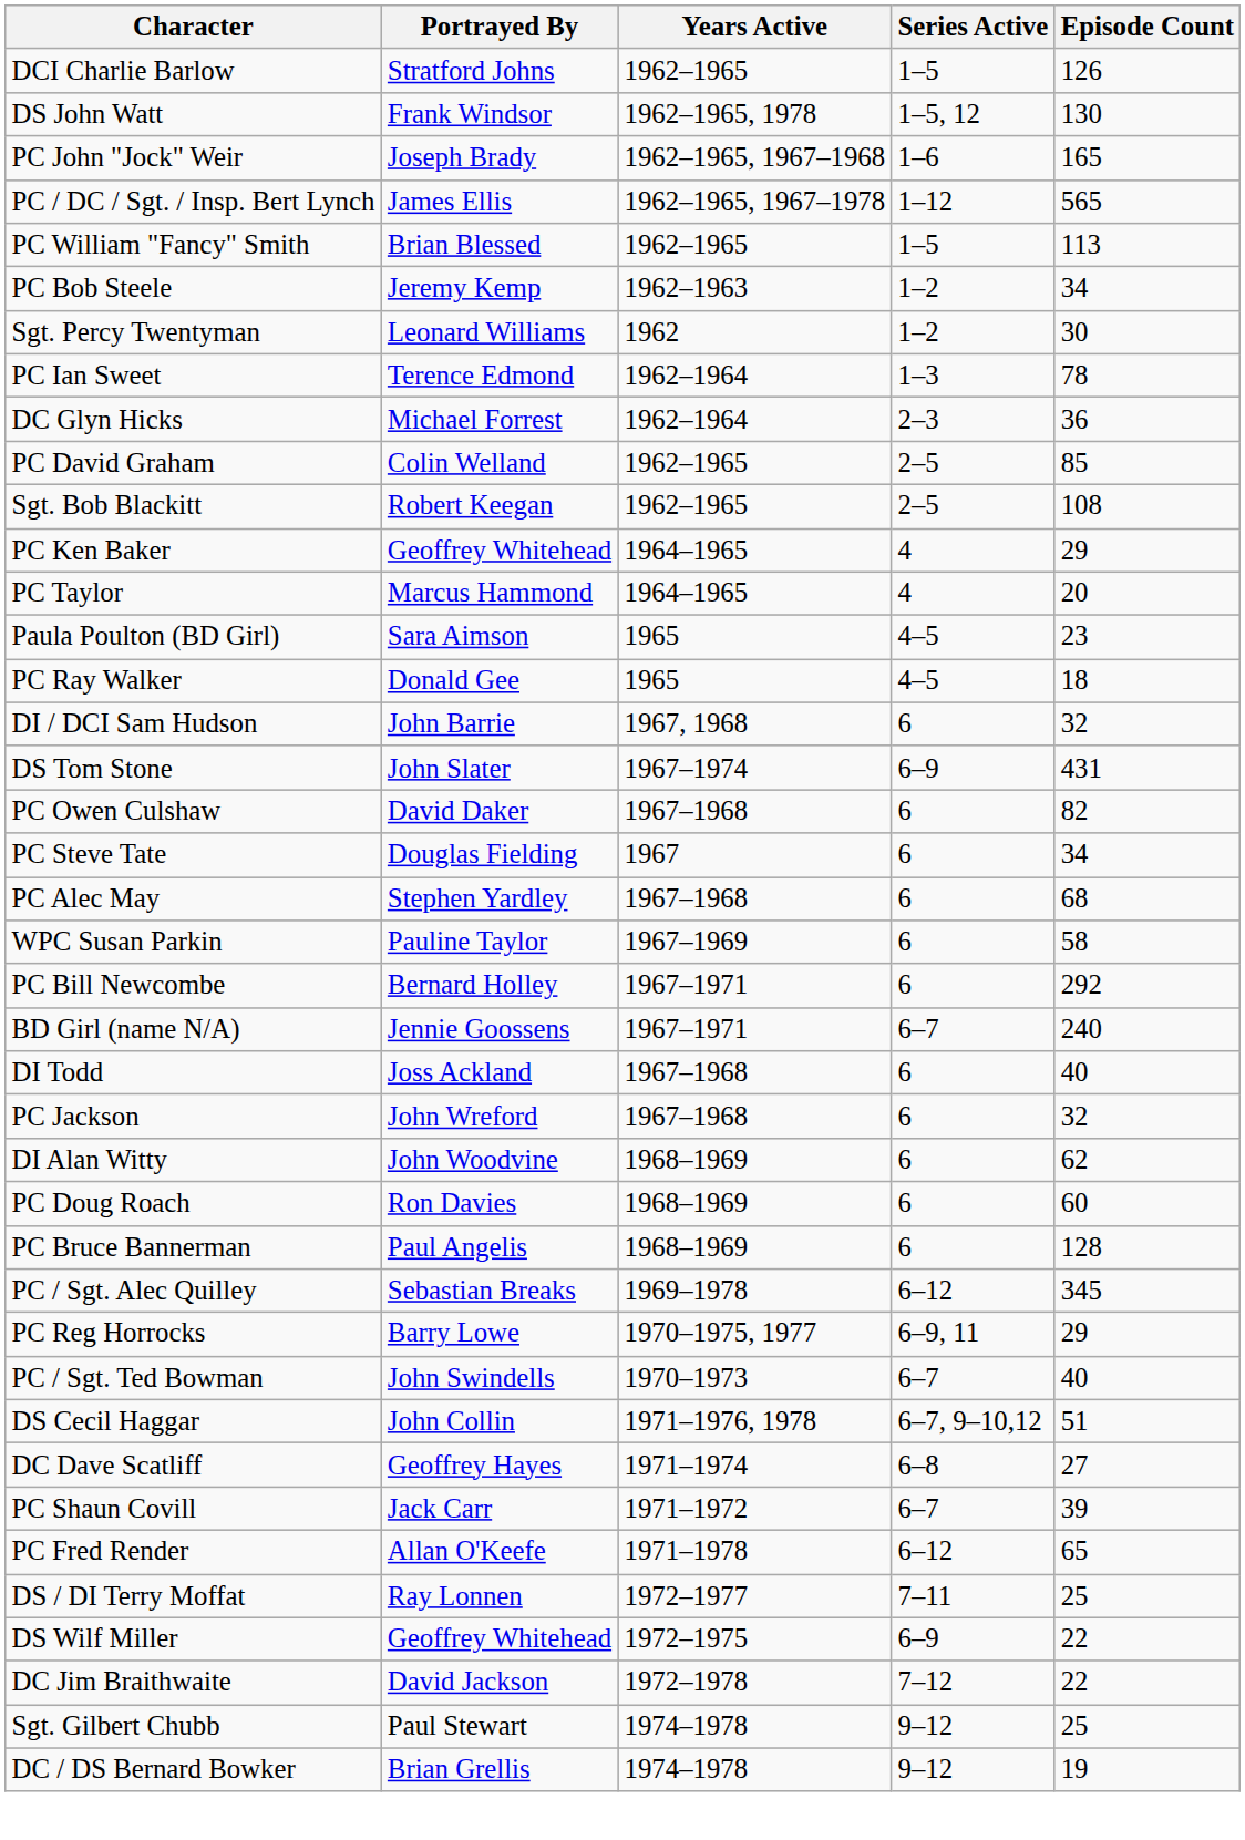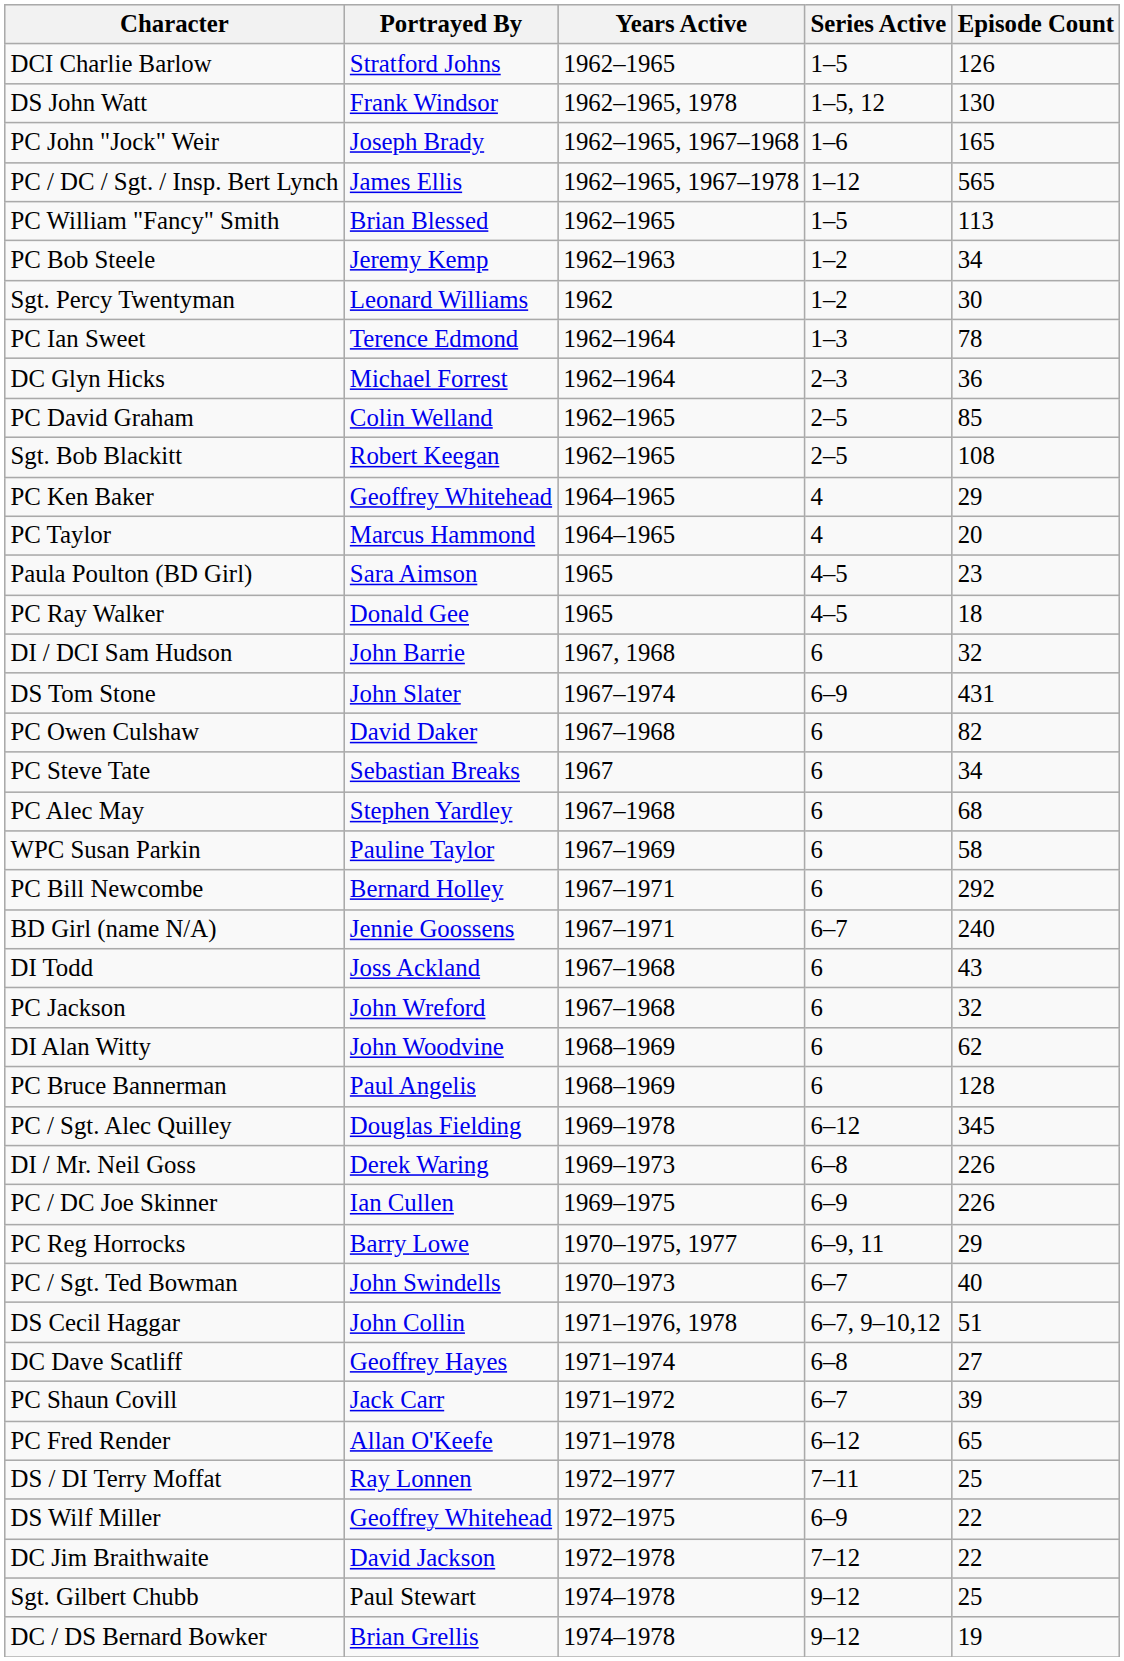 <table class="wikitable">
 <tr>
 <th>Character</th>
 <th>Portrayed By</th>
 <th>Years Active</th>
 <th>Series Active</th>
 <th>Episode Count</th>
 </tr>
 <tr>
 <td>DCI Charlie Barlow</td>
 <td><a href='#'>Stratford Johns</a></td>
 <td>1962–1965</td>
 <td>1–5</td>
 <td>126</td>
 </tr>
 <tr>
 <td>DS John Watt</td>
 <td><a href='#'>Frank Windsor</a></td>
 <td>1962–1965, 1978</td>
 <td>1–5, 12</td>
 <td>130</td>
 </tr>
 <tr>
 <td>PC John "Jock" Weir</td>
 <td><a href='#'>Joseph Brady</a></td>
 <td>1962–1965, 1967–1968</td>
 <td>1–6</td>
 <td>165</td>
 </tr>
 <tr>
 <td>PC / DC / Sgt. / Insp. Bert Lynch</td>
 <td><a href='#'>James Ellis</a></td>
 <td>1962–1965, 1967–1978</td>
 <td>1–12</td>
 <td>565</td>
 </tr>
 <tr>
 <td>PC William "Fancy" Smith</td>
 <td><a href='#'>Brian Blessed</a></td>
 <td>1962–1965</td>
 <td>1–5</td>
 <td>113</td>
 </tr>
 <tr>
 <td>PC Bob Steele</td>
 <td><a href='#'>Jeremy Kemp</a></td>
 <td>1962–1963</td>
 <td>1–2</td>
 <td>34</td>
 </tr>
 <tr>
 <td>Sgt. Percy Twentyman</td>
 <td><a href='#'>Leonard Williams</a></td>
 <td>1962</td>
 <td>1–2</td>
 <td>30</td>
 </tr>
 <tr>
 <td>PC Ian Sweet</td>
 <td><a href='#'>Terence Edmond</a></td>
 <td>1962–1964</td>
 <td>1–3</td>
 <td>78</td>
 </tr>
 <tr>
 <td>DC Glyn Hicks</td>
 <td><a href='#'>Michael Forrest</a></td>
 <td>1962–1964</td>
 <td>2–3</td>
 <td>36</td>
 </tr>
 <tr>
 <td>PC David Graham</td>
 <td><a href='#'>Colin Welland</a></td>
 <td>1962–1965</td>
 <td>2–5</td>
 <td>85</td>
 </tr>
 <tr>
 <td>Sgt. Bob Blackitt</td>
 <td><a href='#'>Robert Keegan</a></td>
 <td>1962–1965</td>
 <td>2–5</td>
 <td>108</td>
 </tr>
 <tr>
 <td>PC Ken Baker</td>
 <td><a href='#'>Geoffrey Whitehead</a></td>
 <td>1964–1965</td>
 <td>4</td>
 <td>29</td>
 </tr>
 <tr>
 <td>PC Taylor</td>
 <td><a href='#'>Marcus Hammond</a></td>
 <td>1964–1965</td>
 <td>4</td>
 <td>20</td>
 </tr>
 <tr>
 <td>Paula Poulton (BD Girl)</td>
 <td><a href='#'>Sara Aimson</a></td>
 <td>1965</td>
 <td>4–5</td>
 <td>23</td>
 </tr>
 <tr>
 <td>PC Ray Walker</td>
 <td><a href='#'>Donald Gee</a></td>
 <td>1965</td>
 <td>4–5</td>
 <td>18</td>
 </tr>
 <tr>
 <td>DI / DCI Sam Hudson</td>
 <td><a href='#'>John Barrie</a></td>
 <td>1967, 1968</td>
 <td>6</td>
 <td>32</td>
 </tr>
 <tr>
 <td>DS Tom Stone</td>
 <td><a href='#'>John Slater</a></td>
 <td>1967–1974</td>
 <td>6–9</td>
 <td>431</td>
 </tr>
 <tr>
 <td>PC Owen Culshaw</td>
 <td><a href='#'>David Daker</a></td>
 <td>1967–1968</td>
 <td>6</td>
 <td>82</td>
 </tr>
 <tr>
 <td>PC Steve Tate</td>
-<td><a href='#'>Douglas Fielding</a></td>
+<td><a href='#'>Sebastian Breaks</a></td>
 <td>1967</td>
 <td>6</td>
 <td>34</td>
 </tr>
 <tr>
 <td>PC Alec May</td>
 <td><a href='#'>Stephen Yardley</a></td>
 <td>1967–1968</td>
 <td>6</td>
 <td>68</td>
 </tr>
 <tr>
 <td>WPC Susan Parkin</td>
 <td><a href='#'>Pauline Taylor</a></td>
 <td>1967–1969</td>
 <td>6</td>
 <td>58</td>
 </tr>
 <tr>
 <td>PC Bill Newcombe</td>
 <td><a href='#'>Bernard Holley</a></td>
 <td>1967–1971</td>
 <td>6</td>
 <td>292</td>
 </tr>
 <tr>
 <td>BD Girl (name N/A)</td>
 <td><a href='#'>Jennie Goossens</a></td>
 <td>1967–1971</td>
 <td>6–7</td>
 <td>240</td>
 </tr>
 <tr>
 <td>DI Todd</td>
 <td><a href='#'>Joss Ackland</a></td>
 <td>1967–1968</td>
 <td>6</td>
-<td>40</td>
+<td>43</td>
 </tr>
 <tr>
 <td>PC Jackson</td>
 <td><a href='#'>John Wreford</a></td>
 <td>1967–1968</td>
 <td>6</td>
 <td>32</td>
 </tr>
 <tr>
 <td>DI Alan Witty</td>
 <td><a href='#'>John Woodvine</a></td>
 <td>1968–1969</td>
 <td>6</td>
 <td>62</td>
 </tr>
 <tr>
-<td>PC Doug Roach</td>
-<td><a href='#'>Ron Davies</a></td>
-<td>1968–1969</td>
-<td>6</td>
-<td>60</td>
-</tr>
-<tr>
 <td>PC Bruce Bannerman</td>
 <td><a href='#'>Paul Angelis</a></td>
 <td>1968–1969</td>
 <td>6</td>
 <td>128</td>
 </tr>
 <tr>
 <td>PC / Sgt. Alec Quilley</td>
-<td><a href='#'>Sebastian Breaks</a></td>
+<td><a href='#'>Douglas Fielding</a></td>
 <td>1969–1978</td>
 <td>6–12</td>
 <td>345</td>
+</tr>
+<tr>
+<td>DI / Mr. Neil Goss</td>
+<td><a href='#'>Derek Waring</a></td>
+<td>1969–1973</td>
+<td>6–8</td>
+<td>226</td>
+</tr>
+<tr>
+<td>PC / DC Joe Skinner</td>
+<td><a href='#'>Ian Cullen</a></td>
+<td>1969–1975</td>
+<td>6–9</td>
+<td>226</td>
 </tr>
 <tr>
 <td>PC Reg Horrocks</td>
 <td><a href='#'>Barry Lowe</a></td>
 <td>1970–1975, 1977</td>
 <td>6–9, 11</td>
 <td>29</td>
 </tr>
 <tr>
 <td>PC / Sgt. Ted Bowman</td>
 <td><a href='#'>John Swindells</a></td>
 <td>1970–1973</td>
 <td>6–7</td>
 <td>40</td>
 </tr>
 <tr>
 <td>DS Cecil Haggar</td>
 <td><a href='#'>John Collin</a></td>
 <td>1971–1976, 1978</td>
 <td>6–7, 9–10,12</td>
 <td>51</td>
 </tr>
 <tr>
 <td>DC Dave Scatliff</td>
 <td><a href='#'>Geoffrey Hayes</a></td>
 <td>1971–1974</td>
 <td>6–8</td>
 <td>27</td>
 </tr>
 <tr>
 <td>PC Shaun Covill</td>
 <td><a href='#'>Jack Carr</a></td>
 <td>1971–1972</td>
 <td>6–7</td>
 <td>39</td>
 </tr>
 <tr>
 <td>PC Fred Render</td>
 <td><a href='#'>Allan O'Keefe</a></td>
 <td>1971–1978</td>
 <td>6–12</td>
 <td>65</td>
 </tr>
 <tr>
 <td>DS / DI Terry Moffat</td>
 <td><a href='#'>Ray Lonnen</a></td>
 <td>1972–1977</td>
 <td>7–11</td>
 <td>25</td>
 </tr>
 <tr>
 <td>DS Wilf Miller</td>
 <td><a href='#'>Geoffrey Whitehead</a></td>
 <td>1972–1975</td>
 <td>6–9</td>
 <td>22</td>
 </tr>
 <tr>
 <td>DC Jim Braithwaite</td>
 <td><a href='#'>David Jackson</a></td>
 <td>1972–1978</td>
 <td>7–12</td>
 <td>22</td>
 </tr>
 <tr>
 <td>Sgt. Gilbert Chubb</td>
 <td>Paul Stewart</td>
 <td>1974–1978</td>
 <td>9–12</td>
 <td>25</td>
 </tr>
 <tr>
 <td>DC / DS Bernard Bowker</td>
 <td><a href='#'>Brian Grellis</a></td>
 <td>1974–1978</td>
 <td>9–12</td>
 <td>19</td>
 </tr>
 </table>
